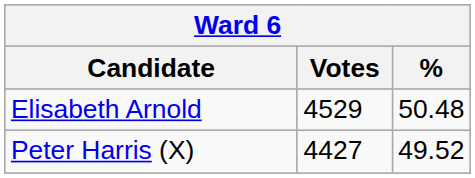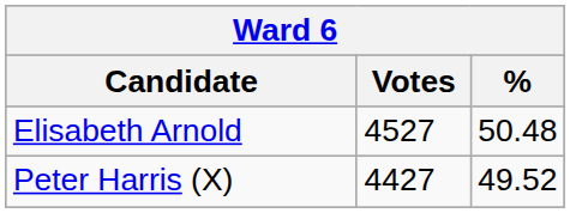 <table class="wikitable">
 <tr>
 <th colspan="3"><a href='#'>Ward 6</a></th>
 </tr>
 <tr>
 <th style="width: 170px">Candidate</th>
 <th style="width: 50px">Votes</th>
 <th style="width: 40px">%</th>
 </tr>
 <tr>
 <td><a href='#'>Elisabeth Arnold</a></td>
-<td>4529</td>
+<td>4527</td>
 <td>50.48</td>
 </tr>
 <tr>
 <td><a href='#'>Peter Harris</a> (X)</td>
 <td>4427</td>
 <td>49.52</td>
 </tr>
 </table>
